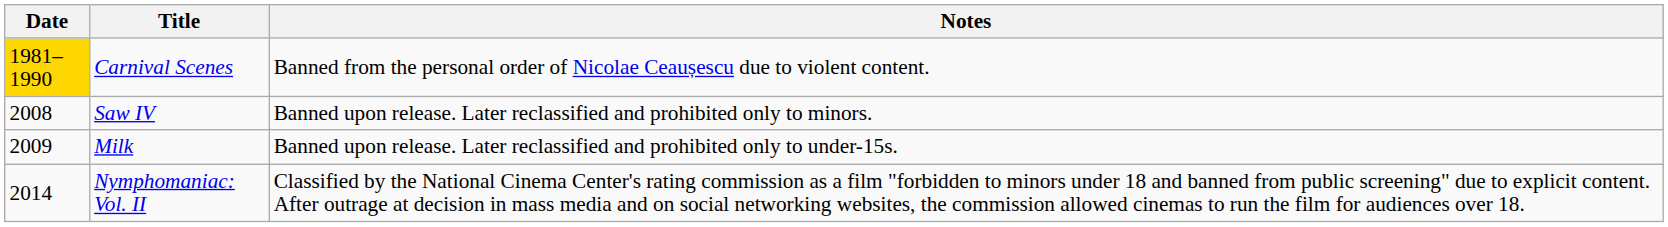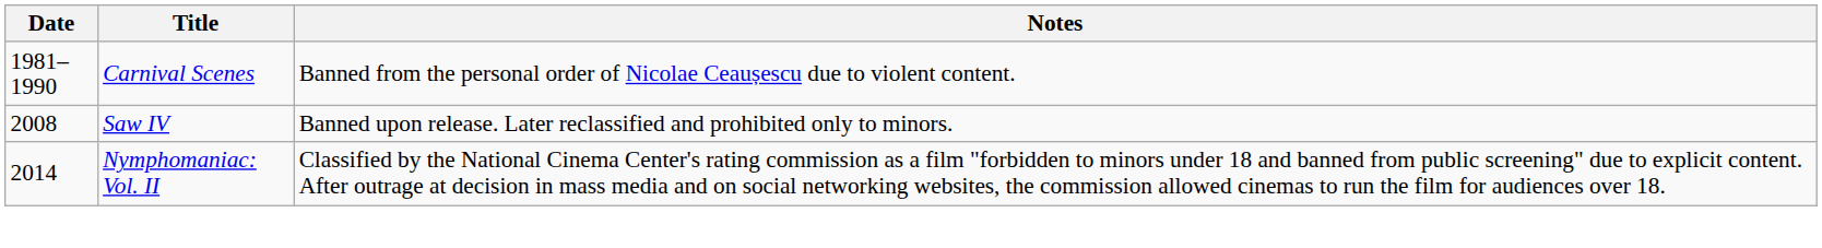 <table class="wikitable sortable">
 <tr>
 <th>Date</th>
 <th>Title</th>
 <th>Notes</th>
 </tr>
 <tr>
-<td style="background: gold;">1981–1990</td>
+<td>1981–1990</td>
 <td><em><a href='#'>Carnival Scenes</a></em></td>
 <td>Banned from the personal order of <a href='#'>Nicolae Ceaușescu</a> due to violent content.</td>
 </tr>
 <tr>
 <td>2008</td>
 <td><em><a href='#'>Saw IV</a></em></td>
 <td>Banned upon release. Later reclassified and prohibited only to minors.</td>
 </tr>
 <tr>
-<td>2009</td>
-<td><em><a href='#'>Milk</a></em></td>
-<td>Banned upon release. Later reclassified and prohibited only to under-15s.</td>
-</tr>
-<tr>
 <td>2014</td>
 <td><em><a href='#'>Nymphomaniac: Vol. II</a></em></td>
 <td>Classified by the National Cinema Center's rating commission as a film "forbidden to minors under 18 and banned from public screening" due to explicit content. After outrage at decision in mass media and on social networking websites, the commission allowed cinemas to run the film for audiences over 18.</td>
 </tr>
 </table>
